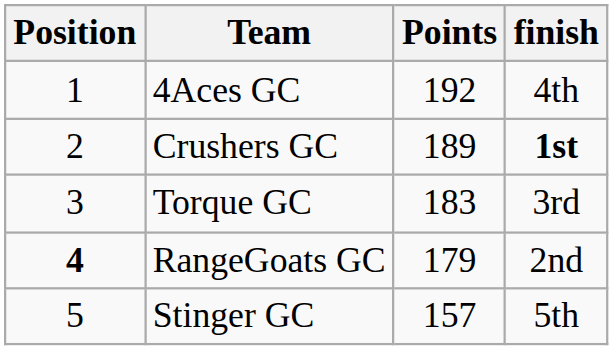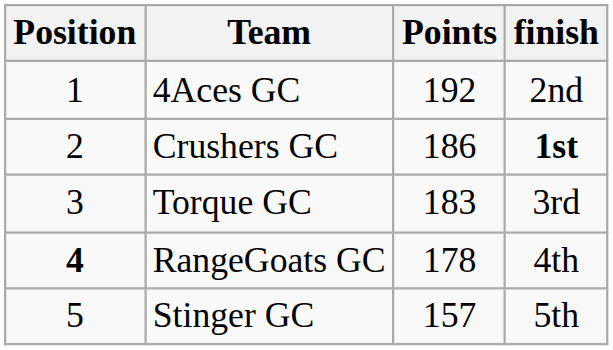 <table class="wikitable">
 <tr>
 <th>Position</th>
 <th>Team</th>
 <th>Points</th>
 <th> finish</th>
 </tr>
 <tr>
 <td align=center>1</td>
 <td>4Aces GC</td>
 <td align=center>192</td>
-<td align=center>4th</td>
+<td align=center>2nd</td>
 </tr>
 <tr>
 <td align=center>2</td>
 <td>Crushers GC</td>
-<td align=center>189</td>
+<td align=center>186</td>
 <td align=center><strong>1st</strong></td>
 </tr>
 <tr>
 <td align=center>3</td>
 <td>Torque GC</td>
 <td align=center>183</td>
 <td align=center>3rd</td>
 </tr>
 <tr>
 <td align=center><strong>4</strong></td>
 <td>RangeGoats GC</td>
-<td align=center>179</td>
-<td align=center>2nd</td>
+<td align=center>178</td>
+<td align=center>4th</td>
 </tr>
 <tr>
 <td align=center>5</td>
 <td>Stinger GC</td>
 <td align=center>157</td>
 <td align=center>5th</td>
 </tr>
 </table>
